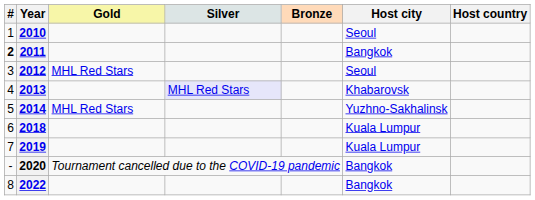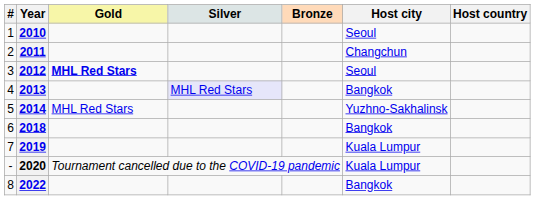 <table class="wikitable sortable plainrowheaders">
 <tr>
 <th scope="col">#</th>
 <th scope="col">Year</th>
 <th scope="col" style="background:#F7F6A8"> Gold</th>
 <th scope="col" style="background:#DCE5E5"> Silver</th>
 <th scope="col" style="background:#FFDAB9"> Bronze</th>
 <th scope="col">Host city</th>
 <th scope="col">Host country</th>
 </tr>
 <tr>
 <td align=center>1</td>
 <th scope="row"><a href='#'>2010</a></th>
 <td> </td>
 <td> </td>
 <td> </td>
 <td><a href='#'>Seoul</a></td>
 <td></td>
 </tr>
 <tr>
-<td align=center><strong>2</strong></td>
+<td align=center>2</td>
 <th scope="row"><a href='#'>2011</a></th>
 <td> </td>
 <td> </td>
 <td> </td>
-<td><a href='#'>Bangkok</a></td>
+<td><a href='#'>Changchun</a></td>
 <td></td>
 </tr>
 <tr>
 <td align=center>3</td>
 <th scope="row"><a href='#'>2012</a></th>
-<td> <a href='#'>MHL Red Stars</a> </td>
+<td><strong> <a href='#'>MHL Red Stars</a> </strong></td>
 <td> </td>
 <td> </td>
 <td><a href='#'>Seoul</a></td>
 <td></td>
 </tr>
 <tr>
 <td align=center>4</td>
 <th scope="row"><a href='#'>2013</a></th>
 <td> </td>
 <td style="background: lavender;"> <a href='#'>MHL Red Stars</a> </td>
 <td> </td>
-<td><a href='#'>Khabarovsk</a></td>
+<td><a href='#'>Bangkok</a></td>
 <td></td>
 </tr>
 <tr>
 <td align=center>5</td>
 <th scope="row"><a href='#'>2014</a></th>
 <td> <a href='#'>MHL Red Stars</a> </td>
 <td> </td>
 <td> </td>
 <td><a href='#'>Yuzhno-Sakhalinsk</a></td>
 <td></td>
 </tr>
 <tr>
 <td align=center>6</td>
 <th scope="row"><a href='#'>2018</a></th>
 <td> </td>
 <td> </td>
 <td> </td>
-<td><a href='#'>Kuala Lumpur</a></td>
+<td><a href='#'>Bangkok</a></td>
 <td></td>
 </tr>
 <tr>
 <td align=center>7</td>
 <th scope="row"><a href='#'>2019</a></th>
 <td> </td>
 <td> </td>
 <td> </td>
 <td><a href='#'>Kuala Lumpur</a></td>
 <td></td>
 </tr>
 <tr>
 <td align=center>-</td>
 <th scope="row">2020</th>
 <td colspan="3"><em>Tournament cancelled due to the <a href='#'>COVID-19 pandemic</a></em></td>
-<td><a href='#'>Bangkok</a></td>
+<td><a href='#'>Kuala Lumpur</a></td>
 <td></td>
 </tr>
 <tr>
 <td align=center>8</td>
 <th scope="row"><a href='#'>2022</a></th>
 <td> </td>
 <td> </td>
 <td> </td>
 <td><a href='#'>Bangkok</a></td>
 <td></td>
 </tr>
 </table>
